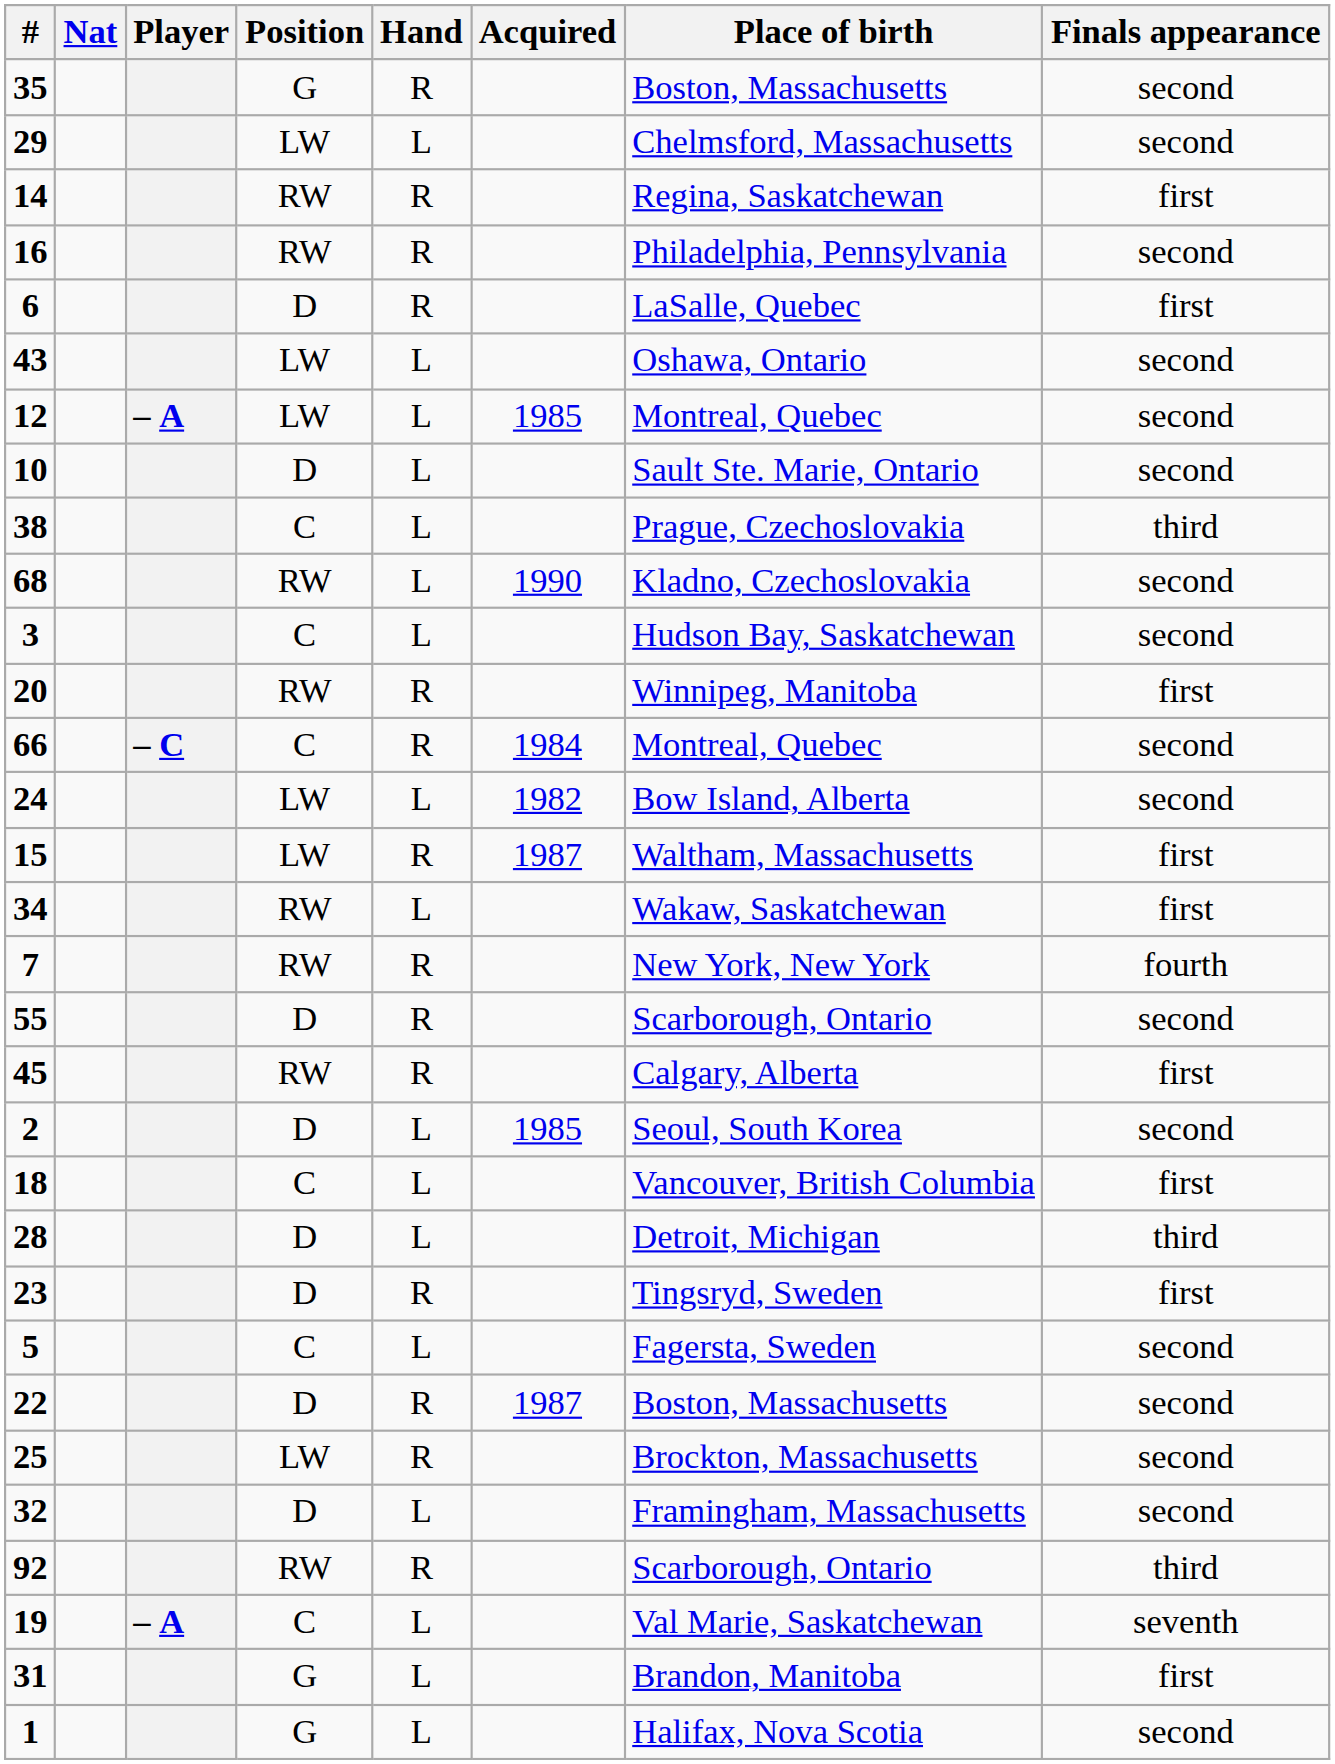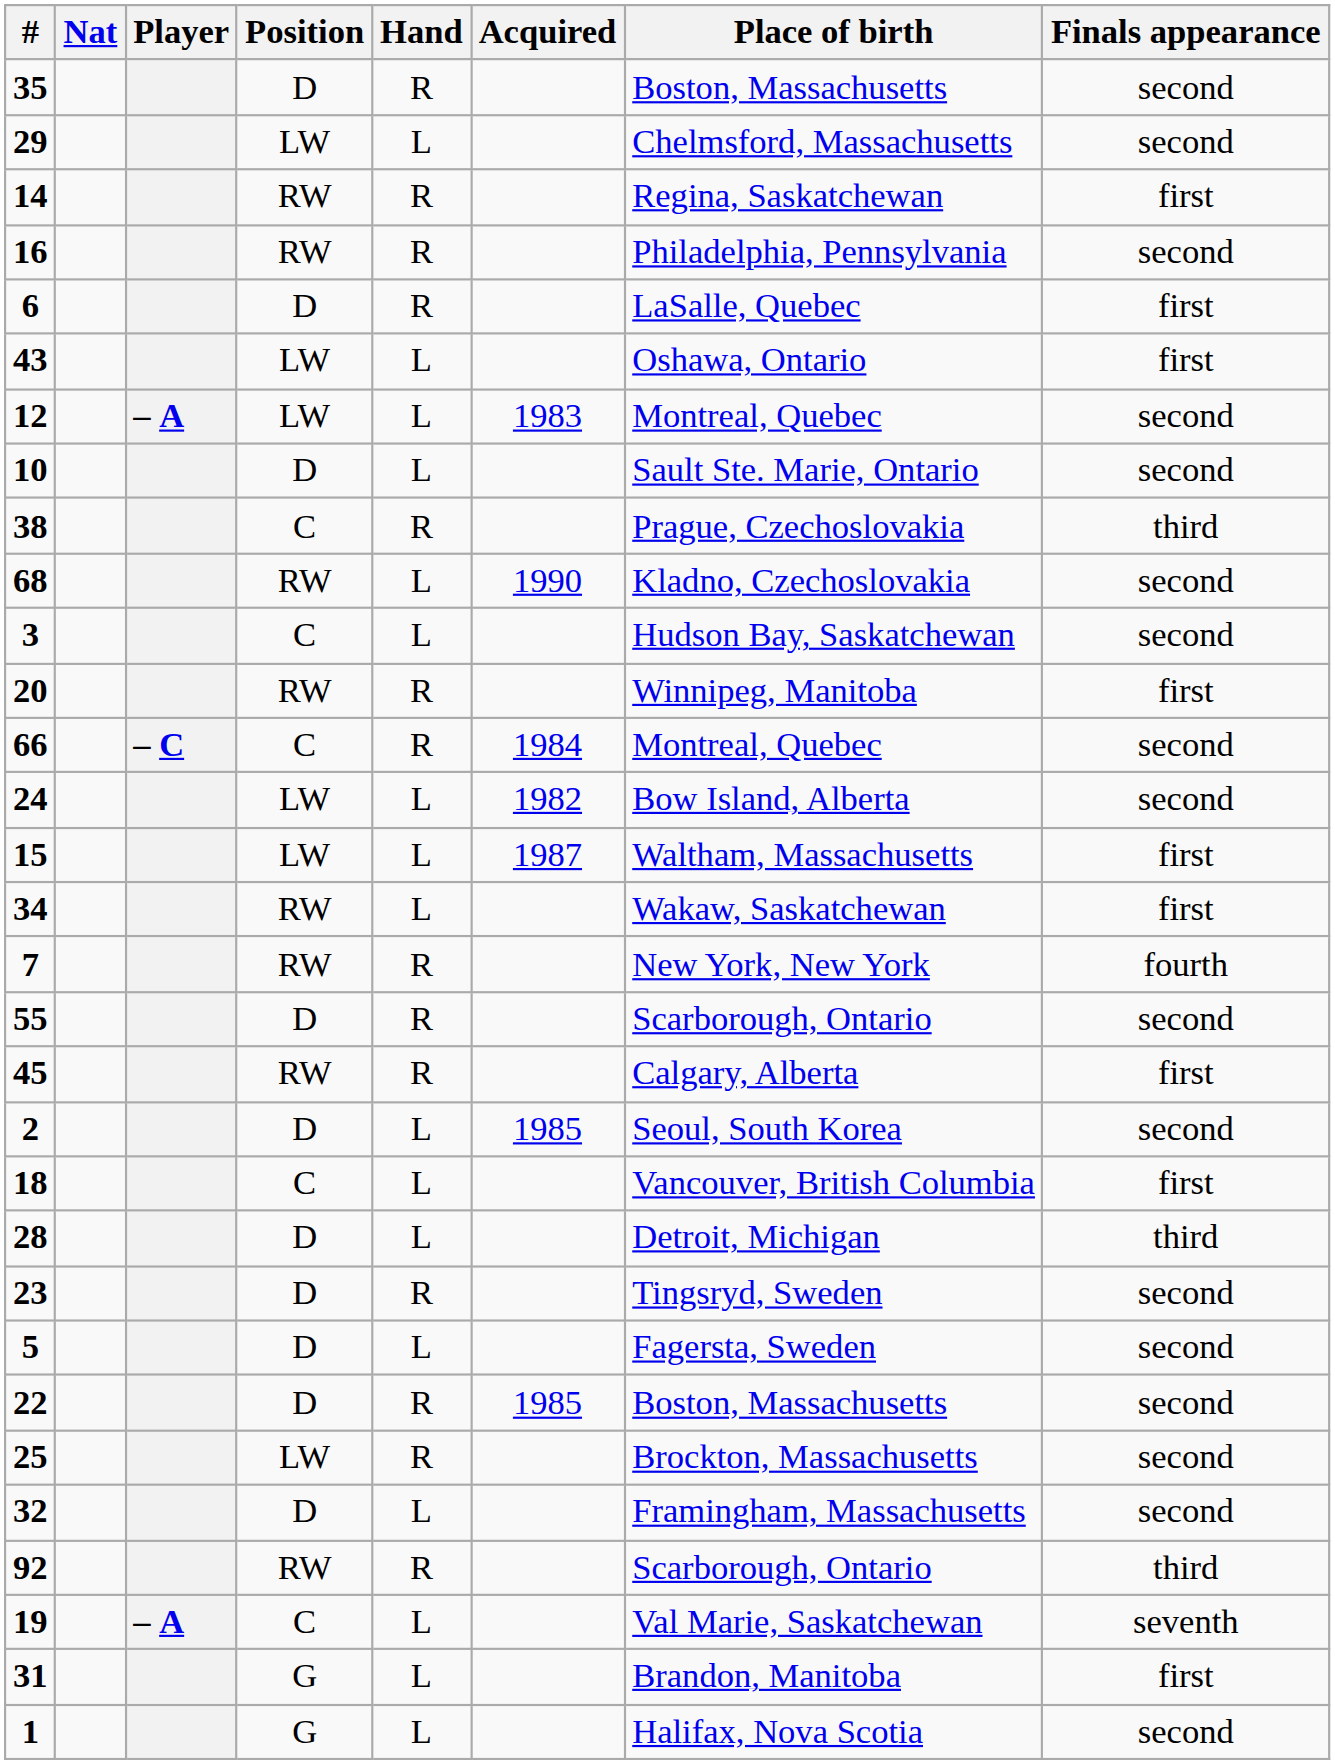 <table class="sortable wikitable plainrowheaders" style="text-align:center;">
 <tr style="background:#ddd;">
 <th scope="col">#</th>
 <th scope="col"><a href='#'>Nat</a></th>
 <th scope="col">Player</th>
 <th scope="col">Position</th>
 <th scope="col">Hand</th>
 <th scope="col">Acquired</th>
 <th scope="col" class="unsortable">Place of birth</th>
 <th scope="col" class="unsortable">Finals appearance</th>
 </tr>
 <tr>
 <td><strong>35</strong></td>
 <td></td>
 <th scope="row" style="text-align:left;"></th>
-<td>G</td>
+<td>D</td>
 <td>R</td>
 <td></td>
 <td style="text-align:left;"><a href='#'>Boston, Massachusetts</a></td>
 <td>second </td>
 </tr>
 <tr>
 <td><strong>29</strong></td>
 <td></td>
 <th scope="row" style="text-align:left;"></th>
 <td>LW</td>
 <td>L</td>
 <td></td>
 <td style="text-align:left;"><a href='#'>Chelmsford, Massachusetts</a></td>
 <td>second </td>
 </tr>
 <tr>
 <td><strong>14</strong></td>
 <td></td>
 <th scope="row" style="text-align:left;"></th>
 <td>RW</td>
 <td>R</td>
 <td></td>
 <td style="text-align:left;"><a href='#'>Regina, Saskatchewan</a></td>
 <td>first</td>
 </tr>
 <tr>
 <td><strong>16</strong></td>
 <td></td>
 <th scope="row" style="text-align:left;"></th>
 <td>RW</td>
 <td>R</td>
 <td></td>
 <td style="text-align:left;"><a href='#'>Philadelphia, Pennsylvania</a></td>
 <td>second </td>
 </tr>
 <tr>
 <td><strong>6</strong></td>
 <td></td>
 <th scope="row" style="text-align:left;"></th>
 <td>D</td>
 <td>R</td>
 <td></td>
 <td style="text-align:left;"><a href='#'>LaSalle, Quebec</a></td>
 <td>first </td>
 </tr>
 <tr>
 <td><strong>43</strong></td>
 <td></td>
 <th scope="row" style="text-align:left;"></th>
 <td>LW</td>
 <td>L</td>
 <td></td>
 <td style="text-align:left;"><a href='#'>Oshawa, Ontario</a></td>
-<td>second </td>
+<td>first </td>
 </tr>
 <tr>
 <td><strong>12</strong></td>
 <td></td>
 <th scope="row" style="text-align:left;"> – <strong><a href='#'>A</a></strong></th>
 <td>LW</td>
 <td>L</td>
-<td><a href='#'>1985</a></td>
+<td><a href='#'>1983</a></td>
 <td style="text-align:left;"><a href='#'>Montreal, Quebec</a></td>
 <td>second </td>
 </tr>
 <tr>
 <td><strong>10</strong></td>
 <td></td>
 <th scope="row" style="text-align:left;"></th>
 <td>D</td>
 <td>L</td>
 <td></td>
 <td style="text-align:left;"><a href='#'>Sault Ste. Marie, Ontario</a></td>
 <td>second </td>
 </tr>
 <tr>
 <td><strong>38</strong></td>
 <td></td>
 <th scope="row" style="text-align:left;"></th>
 <td>C</td>
-<td>L</td>
+<td>R</td>
 <td></td>
 <td style="text-align:left;"><a href='#'>Prague, Czechoslovakia</a></td>
 <td>third </td>
 </tr>
 <tr>
 <td><strong>68</strong></td>
 <td></td>
 <th scope="row" style="text-align:left;"></th>
 <td>RW</td>
 <td>L</td>
 <td><a href='#'>1990</a></td>
 <td style="text-align:left;"><a href='#'>Kladno, Czechoslovakia</a></td>
 <td>second </td>
 </tr>
 <tr>
 <td><strong>3</strong></td>
 <td></td>
 <th scope="row" style="text-align:left;"></th>
 <td>C</td>
 <td>L</td>
 <td></td>
 <td style="text-align:left;"><a href='#'>Hudson Bay, Saskatchewan</a></td>
 <td>second </td>
 </tr>
 <tr>
 <td><strong>20</strong></td>
 <td></td>
 <th scope="row" style="text-align:left;"></th>
 <td>RW</td>
 <td>R</td>
 <td></td>
 <td style="text-align:left;"><a href='#'>Winnipeg, Manitoba</a></td>
 <td>first </td>
 </tr>
 <tr>
 <td><strong>66</strong></td>
 <td></td>
 <th scope="row" style="text-align:left;"> – <strong><a href='#'>C</a></strong></th>
 <td>C</td>
 <td>R</td>
 <td><a href='#'>1984</a></td>
 <td style="text-align:left;"><a href='#'>Montreal, Quebec</a></td>
 <td>second </td>
 </tr>
 <tr>
 <td><strong>24</strong></td>
 <td></td>
 <th scope="row" style="text-align:left;"></th>
 <td>LW</td>
 <td>L</td>
 <td><a href='#'>1982</a></td>
 <td style="text-align:left;"><a href='#'>Bow Island, Alberta</a></td>
 <td>second </td>
 </tr>
 <tr>
 <td><strong>15</strong></td>
 <td></td>
 <th scope="row" style="text-align:left;"></th>
 <td>LW</td>
-<td>R</td>
+<td>L</td>
 <td><a href='#'>1987</a></td>
 <td style="text-align:left;"><a href='#'>Waltham, Massachusetts</a></td>
 <td>first</td>
 </tr>
 <tr>
 <td><strong>34</strong></td>
 <td></td>
 <th scope="row" style="text-align:left;"></th>
 <td>RW</td>
 <td>L</td>
 <td></td>
 <td style="text-align:left;"><a href='#'>Wakaw, Saskatchewan</a></td>
 <td>first</td>
 </tr>
 <tr>
 <td><strong>7</strong></td>
 <td></td>
 <th scope="row" style="text-align:left;"></th>
 <td>RW</td>
 <td>R</td>
 <td></td>
 <td style="text-align:left;"><a href='#'>New York, New York</a></td>
 <td>fourth </td>
 </tr>
 <tr>
 <td><strong>55</strong></td>
 <td></td>
 <th scope="row" style="text-align:left;"></th>
 <td>D</td>
 <td>R</td>
 <td></td>
 <td style="text-align:left;"><a href='#'>Scarborough, Ontario</a></td>
 <td>second </td>
 </tr>
 <tr>
 <td><strong>45</strong></td>
 <td></td>
 <th scope="row" style="text-align:left;"></th>
 <td>RW</td>
 <td>R</td>
 <td></td>
 <td style="text-align:left;"><a href='#'>Calgary, Alberta</a></td>
 <td>first </td>
 </tr>
 <tr>
 <td><strong>2</strong></td>
 <td></td>
 <th scope="row" style="text-align:left;"></th>
 <td>D</td>
 <td>L</td>
 <td><a href='#'>1985</a></td>
 <td style="text-align:left;"><a href='#'>Seoul, South Korea</a></td>
 <td>second </td>
 </tr>
 <tr>
 <td><strong>18</strong></td>
 <td></td>
 <th scope="row" style="text-align:left;"></th>
 <td>C</td>
 <td>L</td>
 <td></td>
 <td style="text-align:left;"><a href='#'>Vancouver, British Columbia</a></td>
 <td>first </td>
 </tr>
 <tr>
 <td><strong>28</strong></td>
 <td></td>
 <th scope="row" style="text-align:left;"></th>
 <td>D</td>
 <td>L</td>
 <td></td>
 <td style="text-align:left;"><a href='#'>Detroit, Michigan</a></td>
 <td>third </td>
 </tr>
 <tr>
 <td><strong>23</strong></td>
 <td></td>
 <th scope="row" style="text-align:left;"></th>
 <td>D</td>
 <td>R</td>
 <td></td>
 <td style="text-align:left;"><a href='#'>Tingsryd, Sweden</a></td>
-<td>first </td>
+<td>second </td>
 </tr>
 <tr>
 <td><strong>5</strong></td>
 <td></td>
 <th scope="row" style="text-align:left;"></th>
-<td>C</td>
+<td>D</td>
 <td>L</td>
 <td></td>
 <td style="text-align:left;"><a href='#'>Fagersta, Sweden</a></td>
 <td>second </td>
 </tr>
 <tr>
 <td><strong>22</strong></td>
 <td></td>
 <th scope="row" style="text-align:left;"></th>
 <td>D</td>
 <td>R</td>
-<td><a href='#'>1987</a></td>
+<td><a href='#'>1985</a></td>
 <td style="text-align:left;"><a href='#'>Boston, Massachusetts</a></td>
 <td>second </td>
 </tr>
 <tr>
 <td><strong>25</strong></td>
 <td></td>
 <th scope="row" style="text-align:left;"></th>
 <td>LW</td>
 <td>R</td>
 <td></td>
 <td style="text-align:left;"><a href='#'>Brockton, Massachusetts</a></td>
 <td>second </td>
 </tr>
 <tr>
 <td><strong>32</strong></td>
 <td></td>
 <th scope="row" style="text-align:left;"></th>
 <td>D</td>
 <td>L</td>
 <td></td>
 <td style="text-align:left;"><a href='#'>Framingham, Massachusetts</a></td>
 <td>second </td>
 </tr>
 <tr>
 <td><strong>92</strong></td>
 <td></td>
 <th scope="row" style="text-align:left;"></th>
 <td>RW</td>
 <td>R</td>
 <td></td>
 <td style="text-align:left;"><a href='#'>Scarborough, Ontario</a></td>
 <td>third </td>
 </tr>
 <tr>
 <td><strong>19</strong></td>
 <td></td>
 <th scope="row" style="text-align:left;"> – <strong><a href='#'>A</a></strong></th>
 <td>C</td>
 <td>L</td>
 <td></td>
 <td style="text-align:left;"><a href='#'>Val Marie, Saskatchewan</a></td>
 <td>seventh </td>
 </tr>
 <tr>
 <td><strong>31</strong></td>
 <td></td>
 <th scope="row" style="text-align:left;"></th>
 <td>G</td>
 <td>L</td>
 <td></td>
 <td style="text-align:left;"><a href='#'>Brandon, Manitoba</a></td>
 <td>first</td>
 </tr>
 <tr>
 <td><strong>1</strong></td>
 <td></td>
 <th scope="row" style="text-align:left;"></th>
 <td>G</td>
 <td>L</td>
 <td></td>
 <td style="text-align:left;"><a href='#'>Halifax, Nova Scotia</a></td>
 <td>second </td>
 </tr>
 </table>
